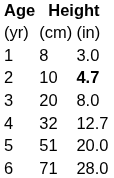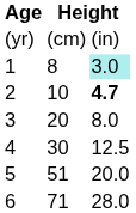 <table>
 <tr>
 <th>Age</th>
 <th colspan="2">Height</th>
 </tr>
 <tr>
 <td>(yr)</td>
 <td>(cm)</td>
 <td>(in)</td>
 </tr>
 <tr>
 <td>1</td>
 <td>8</td>
-<td>3.0</td>
+<td style="background: paleturquoise;">3.0</td>
 </tr>
 <tr>
 <td>2</td>
 <td>10</td>
 <td><strong>4.7</strong></td>
 </tr>
 <tr>
 <td>3</td>
 <td>20</td>
 <td>8.0</td>
 </tr>
 <tr>
 <td>4</td>
-<td>32</td>
-<td>12.7</td>
+<td>30</td>
+<td>12.5</td>
 </tr>
 <tr>
 <td>5</td>
 <td>51</td>
 <td>20.0</td>
 </tr>
 <tr>
 <td>6</td>
 <td>71</td>
 <td>28.0</td>
 </tr>
 </table>
